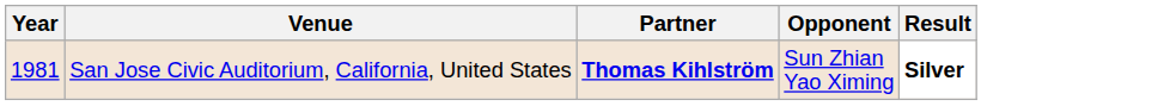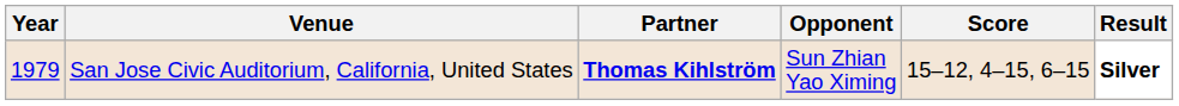 <table class="sortable wikitable" style="font-size: 90%;">
 <tr>
 <th>Year</th>
 <th>Venue</th>
 <th>Partner</th>
 <th>Opponent</th>
+<th>Score</th>
 <th>Result</th>
 </tr>
 <tr style="background:#F3E6D7">
-<td align="center"><a href='#'>1981</a></td>
+<td align="center"><a href='#'>1979</a></td>
 <td align="left"><a href='#'>San Jose Civic Auditorium</a>, <a href='#'>California</a>, United States</td>
 <td align="left"><strong> <a href='#'>Thomas Kihlström</a></strong></td>
 <td align="left"> <a href='#'>Sun Zhian</a><br> <a href='#'>Yao Ximing</a></td>
+<td align="left">15–12, 4–15, 6–15</td>
 <td style="text-align:left; background:white"> <strong>Silver</strong></td>
 </tr>
 </table>
